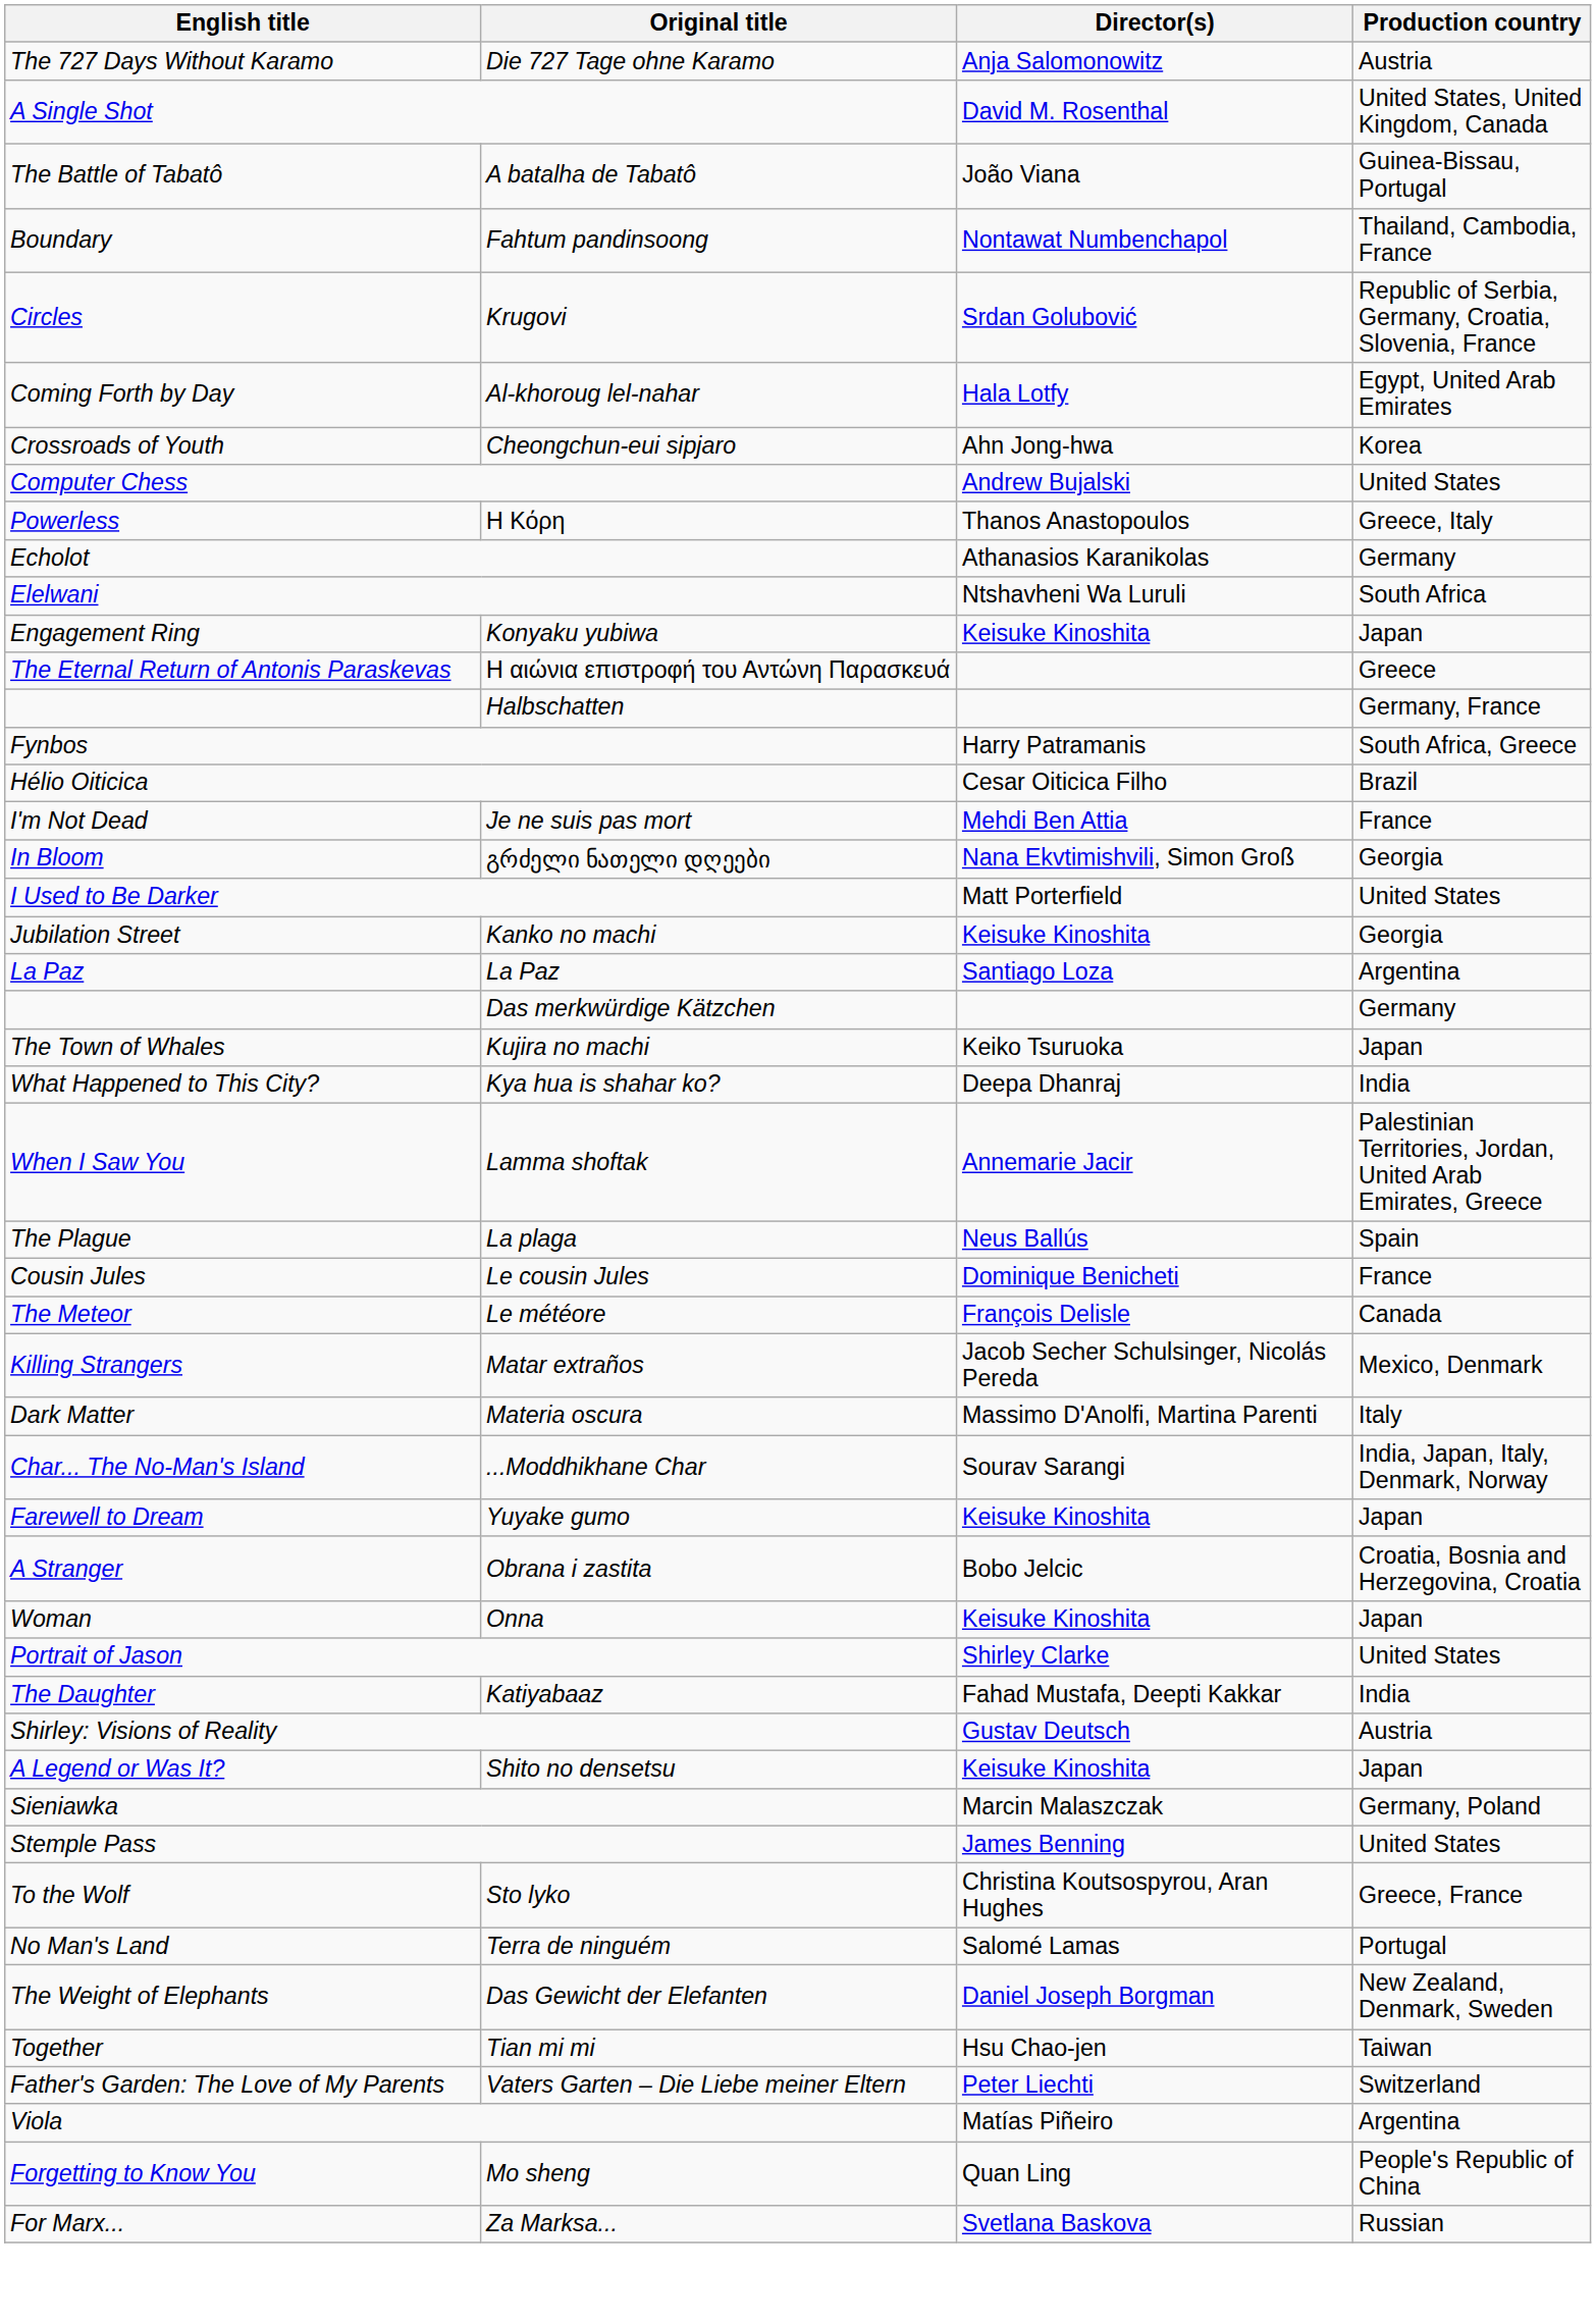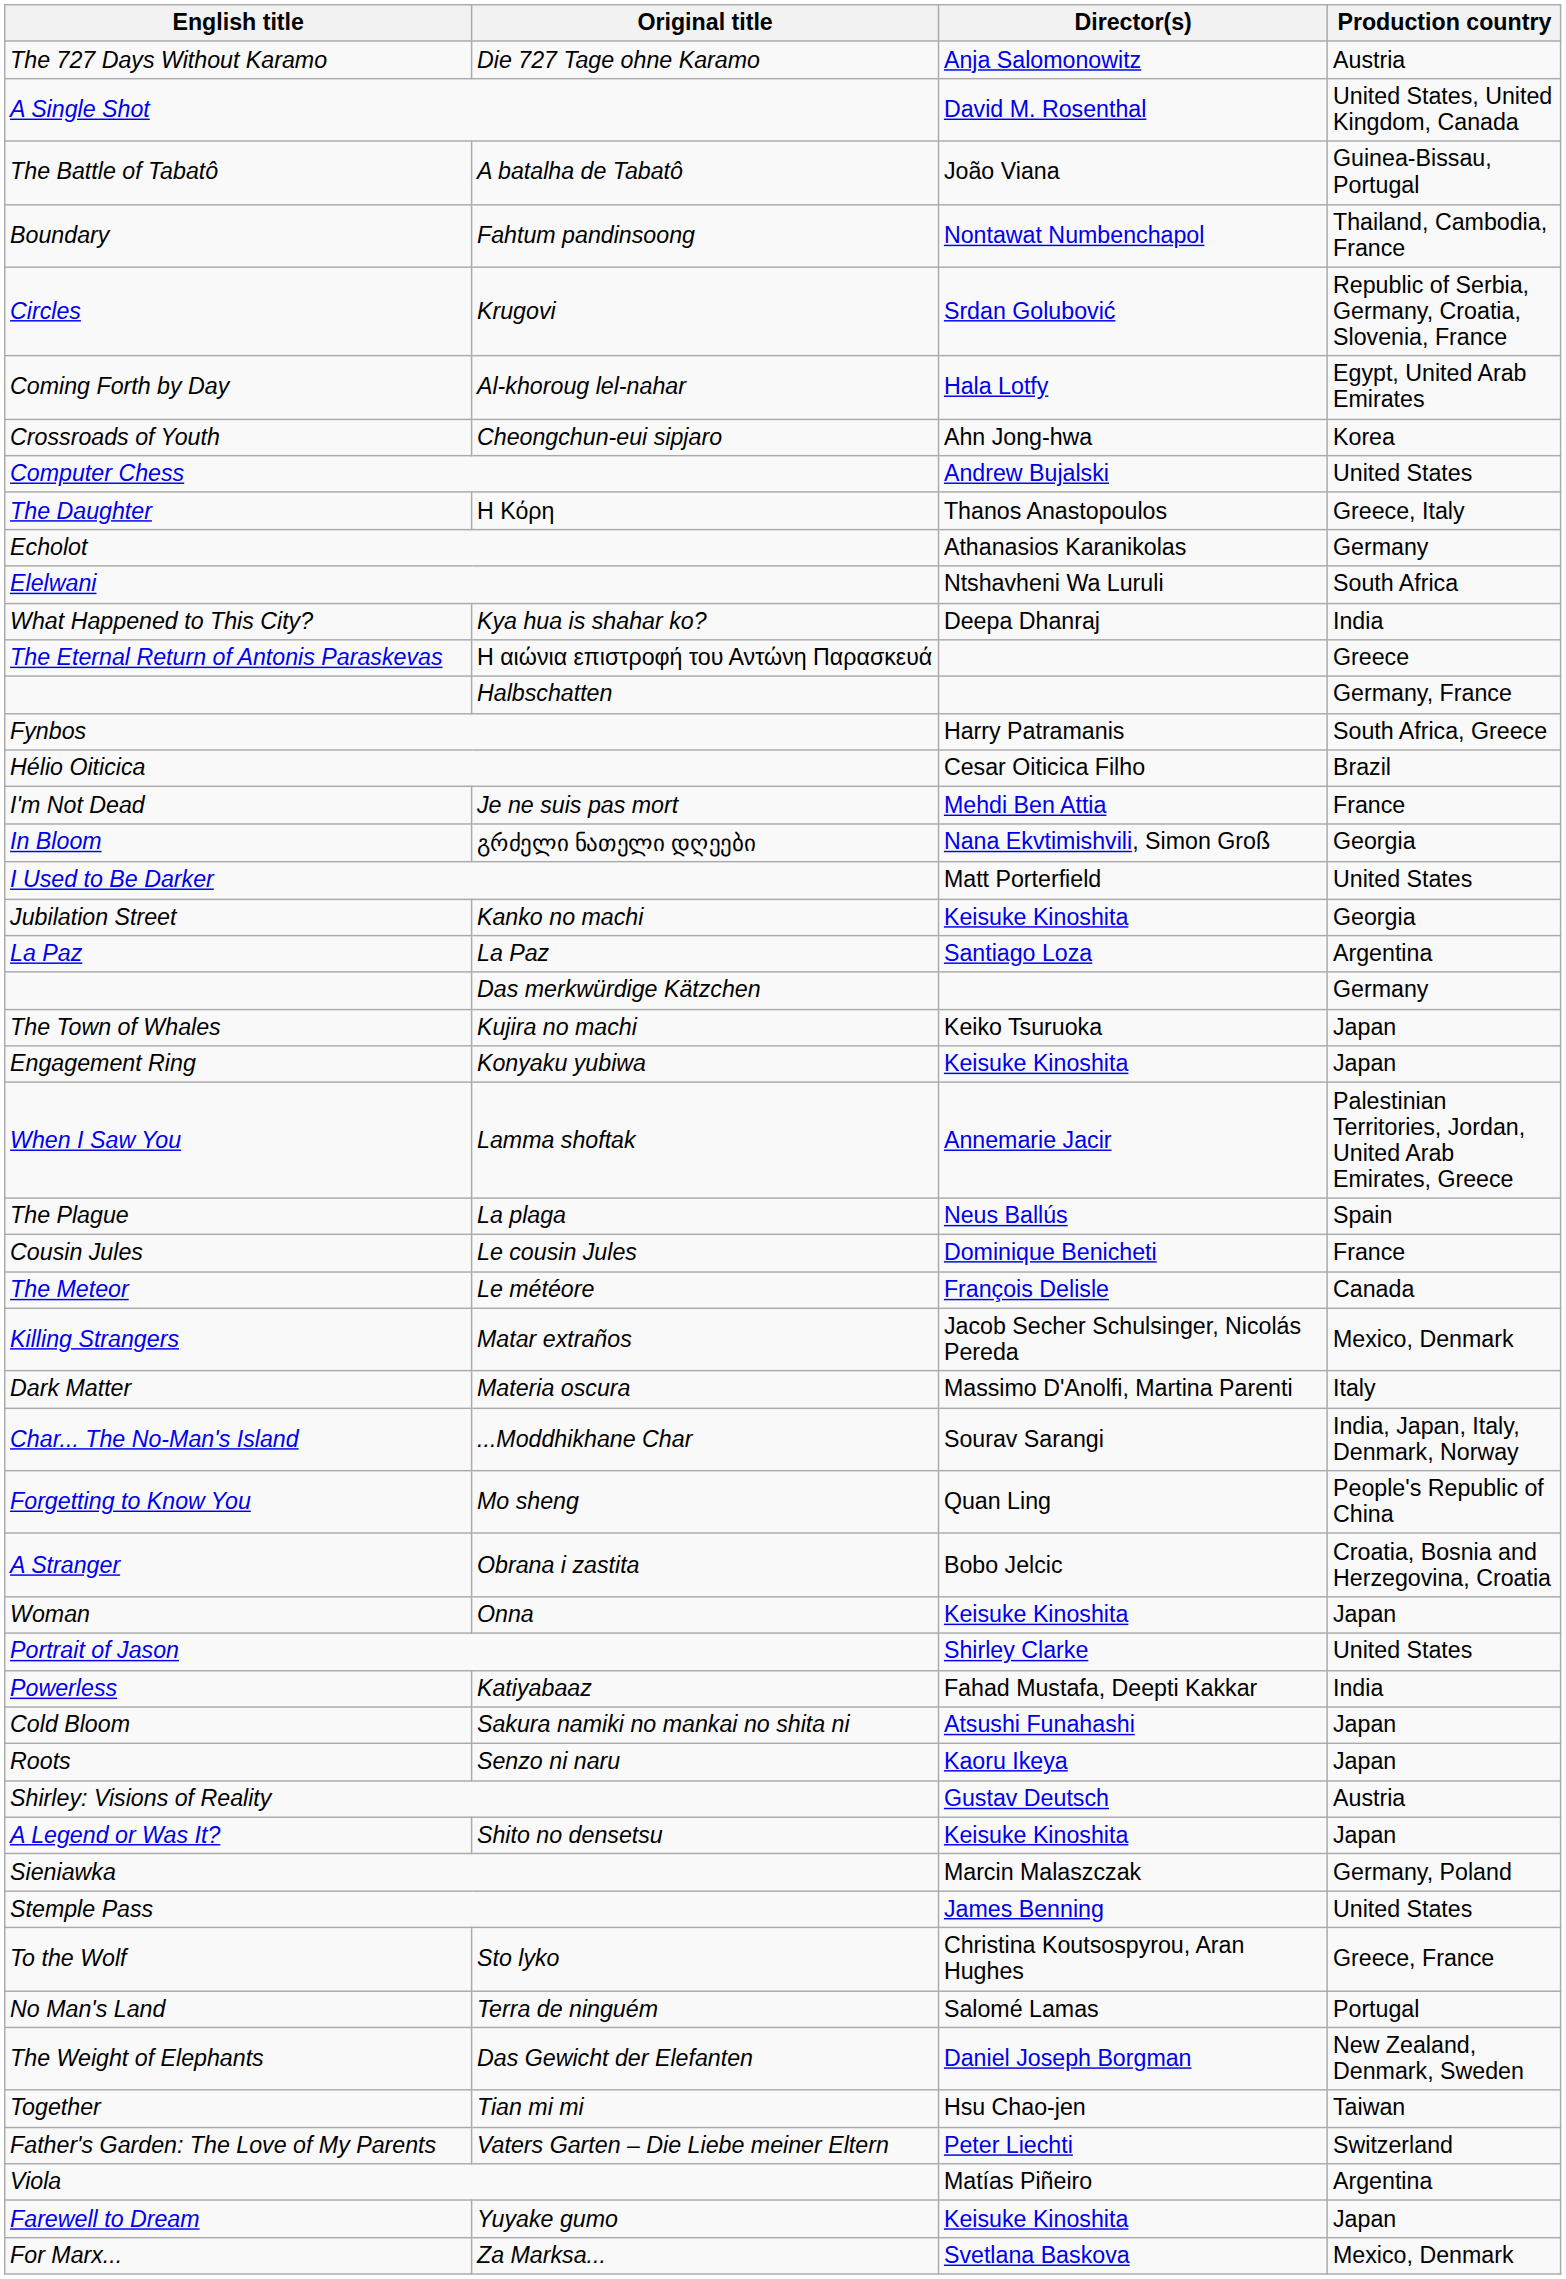 <table class="wikitable" width="85%" cellpadding="5">
 <tr>
 <th scope="col" width="30%">English title</th>
 <th scope="col" width="30%">Original title</th>
 <th scope="col" width="25%">Director(s)</th>
 <th scope="col" width="15%">Production country</th>
 </tr>
 <tr>
 <td><em>The 727 Days Without Karamo</em></td>
 <td><em>Die 727 Tage ohne Karamo</em></td>
 <td><a href='#'>Anja Salomonowitz</a></td>
 <td>Austria</td>
 </tr>
 <tr>
 <td colspan="2"><em><a href='#'>A Single Shot</a></em></td>
 <td><a href='#'>David M. Rosenthal</a></td>
 <td>United States, United Kingdom, Canada</td>
 </tr>
 <tr>
 <td><em>The Battle of Tabatô</em></td>
 <td><em>A batalha de Tabatô</em></td>
 <td>João Viana</td>
 <td>Guinea-Bissau, Portugal</td>
 </tr>
 <tr>
 <td><em>Boundary</em></td>
 <td><em>Fahtum pandinsoong</em></td>
 <td><a href='#'>Nontawat Numbenchapol</a></td>
 <td>Thailand, Cambodia, France</td>
 </tr>
 <tr>
 <td><em><a href='#'>Circles</a></em></td>
 <td><em>Krugovi</em></td>
 <td><a href='#'>Srdan Golubović</a></td>
 <td>Republic of Serbia, Germany, Croatia, Slovenia, France</td>
 </tr>
 <tr>
 <td><em>Coming Forth by Day</em></td>
 <td><em>Al-khoroug lel-nahar</em></td>
 <td><a href='#'>Hala Lotfy</a></td>
 <td>Egypt, United Arab Emirates</td>
 </tr>
 <tr>
 <td><em>Crossroads of Youth</em></td>
 <td><em>Cheongchun-eui sipjaro</em></td>
 <td>Ahn Jong-hwa</td>
 <td>Korea</td>
 </tr>
 <tr>
 <td colspan="2"><em><a href='#'>Computer Chess</a></em></td>
 <td><a href='#'>Andrew Bujalski</a></td>
 <td>United States</td>
 </tr>
 <tr>
-<td><em><a href='#'>Powerless</a></em></td>
+<td><em><a href='#'>The Daughter</a></em></td>
 <td>Η Κόρη</td>
 <td>Thanos Anastopoulos</td>
 <td>Greece, Italy</td>
 </tr>
 <tr>
 <td colspan="2"><em>Echolot</em></td>
 <td>Athanasios Karanikolas</td>
 <td>Germany</td>
 </tr>
 <tr>
 <td colspan="2"><em><a href='#'>Elelwani</a></em></td>
 <td>Ntshavheni Wa Luruli</td>
 <td>South Africa</td>
 </tr>
 <tr>
-<td><em>Engagement Ring</em></td>
-<td><em>Konyaku yubiwa</em></td>
-<td><a href='#'>Keisuke Kinoshita</a></td>
-<td>Japan</td>
+<td><em>What Happened to This City?</em></td>
+<td><em>Kya hua is shahar ko?</em></td>
+<td>Deepa Dhanraj</td>
+<td>India</td>
 </tr>
 <tr>
 <td><em><a href='#'>The Eternal Return of Antonis Paraskevas</a></em></td>
 <td>Η αιώνια επιστροφή του Αντώνη Παρασκευά</td>
 <td></td>
 <td>Greece</td>
 </tr>
 <tr>
 <td><em></em></td>
 <td><em>Halbschatten</em></td>
 <td></td>
 <td>Germany, France</td>
 </tr>
 <tr>
 <td colspan="2"><em>Fynbos</em></td>
 <td>Harry Patramanis</td>
 <td>South Africa, Greece</td>
 </tr>
 <tr>
 <td colspan="2"><em>Hélio Oiticica</em></td>
 <td>Cesar Oiticica Filho</td>
 <td>Brazil</td>
 </tr>
 <tr>
 <td><em>I'm Not Dead</em></td>
 <td><em>Je ne suis pas mort</em></td>
 <td><a href='#'>Mehdi Ben Attia</a></td>
 <td>France</td>
 </tr>
 <tr>
 <td><em><a href='#'>In Bloom</a></em></td>
 <td>გრძელი ნათელი დღეები</td>
 <td><a href='#'>Nana Ekvtimishvili</a>, Simon Groß</td>
 <td>Georgia</td>
 </tr>
 <tr>
 <td colspan="2"><em><a href='#'>I Used to Be Darker</a></em></td>
 <td>Matt Porterfield</td>
 <td>United States</td>
 </tr>
 <tr>
 <td><em>Jubilation Street</em></td>
 <td><em>Kanko no machi</em></td>
 <td><a href='#'>Keisuke Kinoshita</a></td>
 <td>Georgia</td>
 </tr>
 <tr>
 <td><em><a href='#'>La Paz</a></em></td>
 <td><em>La Paz</em></td>
 <td><a href='#'>Santiago Loza</a></td>
 <td>Argentina</td>
 </tr>
 <tr>
 <td><em></em></td>
 <td><em>Das merkwürdige Kätzchen</em></td>
 <td></td>
 <td>Germany</td>
 </tr>
 <tr>
 <td><em>The Town of Whales</em></td>
 <td><em>Kujira no machi</em></td>
 <td>Keiko Tsuruoka</td>
 <td>Japan</td>
 </tr>
 <tr>
-<td><em>What Happened to This City?</em></td>
-<td><em>Kya hua is shahar ko?</em></td>
-<td>Deepa Dhanraj</td>
-<td>India</td>
+<td><em>Engagement Ring</em></td>
+<td><em>Konyaku yubiwa</em></td>
+<td><a href='#'>Keisuke Kinoshita</a></td>
+<td>Japan</td>
 </tr>
 <tr>
 <td><em><a href='#'>When I Saw You</a></em></td>
 <td><em>Lamma shoftak</em></td>
 <td><a href='#'>Annemarie Jacir</a></td>
 <td>Palestinian Territories, Jordan, United Arab Emirates, Greece</td>
 </tr>
 <tr>
 <td><em>The Plague</em></td>
 <td><em>La plaga</em></td>
 <td><a href='#'>Neus Ballús</a></td>
 <td>Spain</td>
 </tr>
 <tr>
 <td><em>Cousin Jules</em></td>
 <td><em>Le cousin Jules</em></td>
 <td><a href='#'>Dominique Benicheti</a></td>
 <td>France</td>
 </tr>
 <tr>
 <td><em><a href='#'>The Meteor</a></em></td>
 <td><em>Le météore</em></td>
 <td><a href='#'>François Delisle</a></td>
 <td>Canada</td>
 </tr>
 <tr>
 <td><em><a href='#'>Killing Strangers</a></em></td>
 <td><em>Matar extraños</em></td>
 <td>Jacob Secher Schulsinger, Nicolás Pereda</td>
 <td>Mexico, Denmark</td>
 </tr>
 <tr>
 <td><em>Dark Matter</em></td>
 <td><em>Materia oscura</em></td>
 <td>Massimo D'Anolfi, Martina Parenti</td>
 <td>Italy</td>
 </tr>
 <tr>
 <td><em><a href='#'>Char... The No-Man's Island</a></em></td>
 <td><em>...Moddhikhane Char</em></td>
 <td>Sourav Sarangi</td>
 <td>India, Japan, Italy, Denmark, Norway</td>
 </tr>
 <tr>
-<td><em><a href='#'>Farewell to Dream</a></em></td>
-<td><em>Yuyake gumo</em></td>
-<td><a href='#'>Keisuke Kinoshita</a></td>
-<td>Japan</td>
+<td><em><a href='#'>Forgetting to Know You</a></em></td>
+<td><em>Mo sheng</em></td>
+<td>Quan Ling</td>
+<td>People's Republic of China</td>
 </tr>
 <tr>
 <td><em><a href='#'>A Stranger</a></em></td>
 <td><em>Obrana i zastita</em></td>
 <td>Bobo Jelcic</td>
 <td>Croatia, Bosnia and Herzegovina, Croatia</td>
 </tr>
 <tr>
 <td><em>Woman</em></td>
 <td><em>Onna</em></td>
 <td><a href='#'>Keisuke Kinoshita</a></td>
 <td>Japan</td>
 </tr>
 <tr>
 <td colspan="2"><em><a href='#'>Portrait of Jason</a></em></td>
 <td><a href='#'>Shirley Clarke</a></td>
 <td>United States</td>
 </tr>
 <tr>
-<td><em><a href='#'>The Daughter</a></em></td>
+<td><em><a href='#'>Powerless</a></em></td>
 <td><em>Katiyabaaz</em></td>
 <td>Fahad Mustafa, Deepti Kakkar</td>
 <td>India</td>
+</tr>
+<tr>
+<td><em>Cold Bloom</em></td>
+<td><em>Sakura namiki no mankai no shita ni</em></td>
+<td><a href='#'>Atsushi Funahashi</a></td>
+<td>Japan</td>
+</tr>
+<tr>
+<td><em>Roots</em></td>
+<td><em>Senzo ni naru</em></td>
+<td><a href='#'>Kaoru Ikeya</a></td>
+<td>Japan</td>
 </tr>
 <tr>
 <td colspan="2"><em>Shirley: Visions of Reality</em></td>
 <td><a href='#'>Gustav Deutsch</a></td>
 <td>Austria</td>
 </tr>
 <tr>
 <td><em><a href='#'>A Legend or Was It?</a></em></td>
 <td><em>Shito no densetsu</em></td>
 <td><a href='#'>Keisuke Kinoshita</a></td>
 <td>Japan</td>
 </tr>
 <tr>
 <td colspan="2"><em>Sieniawka</em></td>
 <td>Marcin Malaszczak</td>
 <td>Germany, Poland</td>
 </tr>
 <tr>
 <td colspan="2"><em>Stemple Pass</em></td>
 <td><a href='#'>James Benning</a></td>
 <td>United States</td>
 </tr>
 <tr>
 <td><em>To the Wolf</em></td>
 <td><em>Sto lyko</em></td>
 <td>Christina Koutsospyrou, Aran Hughes</td>
 <td>Greece, France</td>
 </tr>
 <tr>
 <td><em>No Man's Land</em></td>
 <td><em>Terra de ninguém</em></td>
 <td>Salomé Lamas</td>
 <td>Portugal</td>
 </tr>
 <tr>
 <td><em>The Weight of Elephants</em></td>
 <td><em>Das Gewicht der Elefanten</em></td>
 <td><a href='#'>Daniel Joseph Borgman</a></td>
 <td>New Zealand, Denmark, Sweden</td>
 </tr>
 <tr>
 <td><em>Together</em></td>
 <td><em>Tian mi mi</em></td>
 <td>Hsu Chao-jen</td>
 <td>Taiwan</td>
 </tr>
 <tr>
 <td><em>Father's Garden: The Love of My Parents</em></td>
 <td><em>Vaters Garten – Die Liebe meiner Eltern</em></td>
 <td><a href='#'>Peter Liechti</a></td>
 <td>Switzerland</td>
 </tr>
 <tr>
 <td colspan="2"><em>Viola</em></td>
 <td>Matías Piñeiro</td>
 <td>Argentina</td>
 </tr>
 <tr>
-<td><em><a href='#'>Forgetting to Know You</a></em></td>
-<td><em>Mo sheng</em></td>
-<td>Quan Ling</td>
-<td>People's Republic of China</td>
+<td><em><a href='#'>Farewell to Dream</a></em></td>
+<td><em>Yuyake gumo</em></td>
+<td><a href='#'>Keisuke Kinoshita</a></td>
+<td>Japan</td>
 </tr>
 <tr>
 <td><em>For Marx...</em></td>
 <td><em>Za Marksa...</em></td>
 <td><a href='#'>Svetlana Baskova</a></td>
-<td>Russian</td>
+<td>Mexico, Denmark</td>
 </tr>
 </table>
